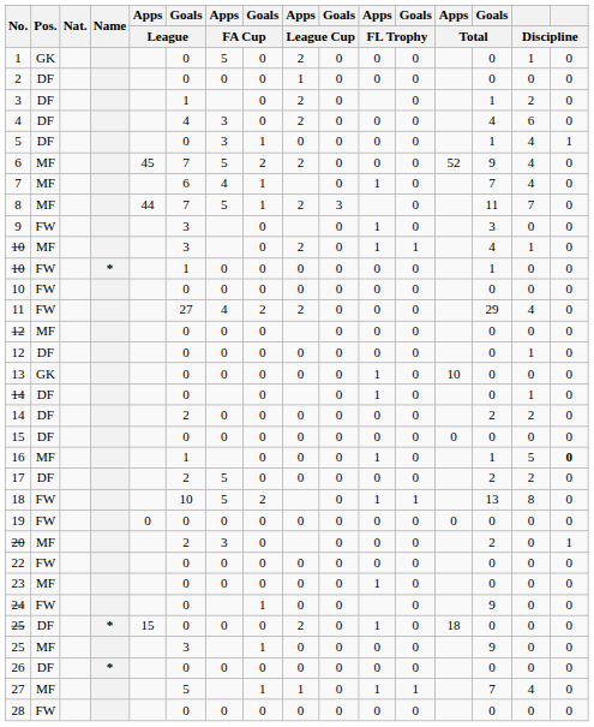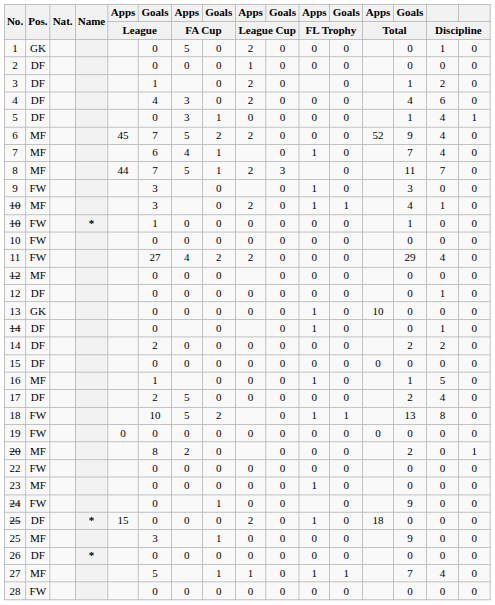 <table class="wikitable sortable plainrowheaders" style="text-align:center">
 <tr>
 <th scope="col" rowspan="2">No.</th>
 <th scope="col" rowspan="2">Pos.</th>
 <th scope="col" rowspan="2">Nat.</th>
 <th scope="col" rowspan="2">Name</th>
 <th scope="col">Apps</th>
 <th scope="col">Goals</th>
 <th scope="col">Apps</th>
 <th scope="col">Goals</th>
 <th scope="col">Apps</th>
 <th scope="col">Goals</th>
 <th scope="col">Apps</th>
 <th scope="col">Goals</th>
 <th scope="col">Apps</th>
 <th scope="col">Goals</th>
 <th scope="col"></th>
 <th scope="col"></th>
 </tr>
 <tr class="unsortable">
 <th colspan="2" width="85">League</th>
 <th colspan="2" width="85">FA Cup</th>
 <th colspan="2" width="85">League Cup</th>
 <th colspan="2" width="85">FL Trophy</th>
 <th colspan="2" width="85">Total</th>
 <th colspan="2" width="85">Discipline</th>
 </tr>
 <tr>
 <td>1</td>
 <td>GK</td>
 <td></td>
 <th scope="row"></th>
 <td></td>
 <td>0</td>
 <td>5</td>
 <td>0</td>
 <td>2</td>
 <td>0</td>
 <td>0</td>
 <td>0</td>
 <td></td>
 <td>0</td>
 <td>1</td>
 <td>0</td>
 </tr>
 <tr>
 <td>2</td>
 <td>DF</td>
 <td></td>
 <th scope="row"></th>
 <td></td>
 <td>0</td>
 <td>0</td>
 <td>0</td>
 <td>1</td>
 <td>0</td>
 <td>0</td>
 <td>0</td>
 <td></td>
 <td>0</td>
 <td>0</td>
 <td>0</td>
 </tr>
 <tr>
 <td>3</td>
 <td>DF</td>
 <td></td>
 <th scope="row"></th>
 <td></td>
 <td>1</td>
 <td></td>
 <td>0</td>
 <td>2</td>
 <td>0</td>
 <td></td>
 <td>0</td>
 <td></td>
 <td>1</td>
 <td>2</td>
 <td>0</td>
 </tr>
 <tr>
 <td>4</td>
 <td>DF</td>
 <td></td>
 <th scope="row"></th>
 <td></td>
 <td>4</td>
 <td>3</td>
 <td>0</td>
 <td>2</td>
 <td>0</td>
 <td>0</td>
 <td>0</td>
 <td></td>
 <td>4</td>
 <td>6</td>
 <td>0</td>
 </tr>
 <tr>
 <td>5</td>
 <td>DF</td>
 <td></td>
 <th scope="row"></th>
 <td></td>
 <td>0</td>
 <td>3</td>
 <td>1</td>
 <td>0</td>
 <td>0</td>
 <td>0</td>
 <td>0</td>
 <td></td>
 <td>1</td>
 <td>4</td>
 <td>1</td>
 </tr>
 <tr>
 <td>6</td>
 <td>MF</td>
 <td></td>
 <th scope="row"></th>
 <td>45</td>
 <td>7</td>
 <td>5</td>
 <td>2</td>
 <td>2</td>
 <td>0</td>
 <td>0</td>
 <td>0</td>
 <td>52</td>
 <td>9</td>
 <td>4</td>
 <td>0</td>
 </tr>
 <tr>
 <td>7</td>
 <td>MF</td>
 <td></td>
 <th scope="row"></th>
 <td></td>
 <td>6</td>
 <td>4</td>
 <td>1</td>
 <td></td>
 <td>0</td>
 <td>1</td>
 <td>0</td>
 <td></td>
 <td>7</td>
 <td>4</td>
 <td>0</td>
 </tr>
 <tr>
 <td>8</td>
 <td>MF</td>
 <td></td>
 <th scope="row"></th>
 <td>44</td>
 <td>7</td>
 <td>5</td>
 <td>1</td>
 <td>2</td>
 <td>3</td>
 <td></td>
 <td>0</td>
 <td></td>
 <td>11</td>
 <td>7</td>
 <td>0</td>
 </tr>
 <tr>
 <td>9</td>
 <td>FW</td>
 <td></td>
 <th scope="row"></th>
 <td></td>
 <td>3</td>
 <td></td>
 <td>0</td>
 <td></td>
 <td>0</td>
 <td>1</td>
 <td>0</td>
 <td></td>
 <td>3</td>
 <td>0</td>
 <td>0</td>
 </tr>
 <tr>
 <td><s>10</s> </td>
 <td>MF</td>
 <td></td>
 <th scope="row"></th>
 <td></td>
 <td>3</td>
 <td></td>
 <td>0</td>
 <td>2</td>
 <td>0</td>
 <td>1</td>
 <td>1</td>
 <td></td>
 <td>4</td>
 <td>1</td>
 <td>0</td>
 </tr>
 <tr>
 <td><s>10</s> </td>
 <td>FW</td>
 <td></td>
 <th scope="row"><em></em> *</th>
 <td></td>
 <td>1</td>
 <td>0</td>
 <td>0</td>
 <td>0</td>
 <td>0</td>
 <td>0</td>
 <td>0</td>
 <td></td>
 <td>1</td>
 <td>0</td>
 <td>0</td>
 </tr>
 <tr>
 <td>10</td>
 <td>FW</td>
 <td></td>
 <th scope="row"></th>
 <td></td>
 <td>0</td>
 <td>0</td>
 <td>0</td>
 <td>0</td>
 <td>0</td>
 <td>0</td>
 <td>0</td>
 <td></td>
 <td>0</td>
 <td>0</td>
 <td>0</td>
 </tr>
 <tr>
 <td>11</td>
 <td>FW</td>
 <td></td>
 <th scope="row"></th>
 <td></td>
 <td>27</td>
 <td>4</td>
 <td>2</td>
 <td>2</td>
 <td>0</td>
 <td>0</td>
 <td>0</td>
 <td></td>
 <td>29</td>
 <td>4</td>
 <td>0</td>
 </tr>
 <tr>
 <td><s>12</s> </td>
 <td>MF</td>
 <td></td>
 <th scope="row"></th>
 <td></td>
 <td>0</td>
 <td>0</td>
 <td>0</td>
 <td></td>
 <td>0</td>
 <td>0</td>
 <td>0</td>
 <td></td>
 <td>0</td>
 <td>0</td>
 <td>0</td>
 </tr>
 <tr>
 <td>12</td>
 <td>DF</td>
 <td></td>
 <th scope="row"></th>
 <td></td>
 <td>0</td>
 <td>0</td>
 <td>0</td>
 <td>0</td>
 <td>0</td>
 <td>0</td>
 <td>0</td>
 <td></td>
 <td>0</td>
 <td>1</td>
 <td>0</td>
 </tr>
 <tr>
 <td>13</td>
 <td>GK</td>
 <td></td>
 <th scope="row"></th>
 <td></td>
 <td>0</td>
 <td>0</td>
 <td>0</td>
 <td>0</td>
 <td>0</td>
 <td>1</td>
 <td>0</td>
 <td>10</td>
 <td>0</td>
 <td>0</td>
 <td>0</td>
 </tr>
 <tr>
 <td><s>14</s> </td>
 <td>DF</td>
 <td></td>
 <th scope="row"></th>
 <td></td>
 <td>0</td>
 <td></td>
 <td>0</td>
 <td></td>
 <td>0</td>
 <td>1</td>
 <td>0</td>
 <td></td>
 <td>0</td>
 <td>1</td>
 <td>0</td>
 </tr>
 <tr>
 <td>14</td>
 <td>DF</td>
 <td></td>
 <th scope="row"></th>
 <td></td>
 <td>2</td>
 <td>0</td>
 <td>0</td>
 <td>0</td>
 <td>0</td>
 <td>0</td>
 <td>0</td>
 <td></td>
 <td>2</td>
 <td>2</td>
 <td>0</td>
 </tr>
 <tr>
 <td>15</td>
 <td>DF</td>
 <td></td>
 <th scope="row"></th>
 <td></td>
 <td>0</td>
 <td>0</td>
 <td>0</td>
 <td>0</td>
 <td>0</td>
 <td>0</td>
 <td>0</td>
 <td>0</td>
 <td>0</td>
 <td>0</td>
 <td>0</td>
 </tr>
 <tr>
 <td>16</td>
 <td>MF</td>
 <td></td>
 <th scope="row"></th>
 <td></td>
 <td>1</td>
 <td></td>
 <td>0</td>
 <td>0</td>
 <td>0</td>
 <td>1</td>
 <td>0</td>
 <td></td>
 <td>1</td>
 <td>5</td>
-<td><strong>0</strong></td>
+<td>0</td>
 </tr>
 <tr>
 <td>17</td>
 <td>DF</td>
 <td></td>
 <th scope="row"></th>
 <td></td>
 <td>2</td>
 <td>5</td>
 <td>0</td>
 <td>0</td>
 <td>0</td>
 <td>0</td>
 <td>0</td>
 <td></td>
 <td>2</td>
-<td>2</td>
+<td>4</td>
 <td>0</td>
 </tr>
 <tr>
 <td>18</td>
 <td>FW</td>
 <td></td>
 <th scope="row"></th>
 <td></td>
 <td>10</td>
 <td>5</td>
 <td>2</td>
 <td></td>
 <td>0</td>
 <td>1</td>
 <td>1</td>
 <td></td>
 <td>13</td>
 <td>8</td>
 <td>0</td>
 </tr>
 <tr>
 <td>19</td>
 <td>FW</td>
 <td></td>
 <th scope="row"></th>
 <td>0</td>
 <td>0</td>
 <td>0</td>
 <td>0</td>
 <td>0</td>
 <td>0</td>
 <td>0</td>
 <td>0</td>
 <td>0</td>
 <td>0</td>
 <td>0</td>
 <td>0</td>
 </tr>
 <tr>
 <td><s>20</s> </td>
 <td>MF</td>
 <td></td>
 <th scope="row"></th>
 <td></td>
+<td>8</td>
 <td>2</td>
-<td>3</td>
 <td>0</td>
 <td></td>
 <td>0</td>
 <td>0</td>
 <td>0</td>
 <td></td>
 <td>2</td>
 <td>0</td>
 <td>1</td>
 </tr>
 <tr>
 <td>22</td>
 <td>FW</td>
 <td></td>
 <th scope="row"></th>
 <td></td>
 <td>0</td>
 <td>0</td>
 <td>0</td>
 <td>0</td>
 <td>0</td>
 <td>0</td>
 <td>0</td>
 <td></td>
 <td>0</td>
 <td>0</td>
 <td>0</td>
 </tr>
 <tr>
 <td>23</td>
 <td>MF</td>
 <td></td>
 <th scope="row"></th>
 <td></td>
 <td>0</td>
 <td>0</td>
 <td>0</td>
 <td>0</td>
 <td>0</td>
 <td>1</td>
 <td>0</td>
 <td></td>
 <td>0</td>
 <td>0</td>
 <td>0</td>
 </tr>
 <tr>
 <td><s>24</s> </td>
 <td>FW</td>
 <td></td>
 <th scope="row"></th>
 <td></td>
 <td>0</td>
 <td></td>
 <td>1</td>
 <td>0</td>
 <td>0</td>
 <td></td>
 <td>0</td>
 <td></td>
 <td>9</td>
 <td>0</td>
 <td>0</td>
 </tr>
 <tr>
 <td><s>25</s> </td>
 <td>DF</td>
 <td></td>
 <th scope="row"><em></em> *</th>
 <td>15</td>
 <td>0</td>
 <td>0</td>
 <td>0</td>
 <td>2</td>
 <td>0</td>
 <td>1</td>
 <td>0</td>
 <td>18</td>
 <td>0</td>
 <td>0</td>
 <td>0</td>
 </tr>
 <tr>
 <td>25</td>
 <td>MF</td>
 <td></td>
 <th scope="row"></th>
 <td></td>
 <td>3</td>
 <td></td>
 <td>1</td>
 <td>0</td>
 <td>0</td>
 <td>0</td>
 <td>0</td>
 <td></td>
 <td>9</td>
 <td>0</td>
 <td>0</td>
 </tr>
 <tr>
 <td>26</td>
 <td>DF</td>
 <td></td>
 <th scope="row"><em></em> *</th>
 <td></td>
 <td>0</td>
 <td>0</td>
 <td>0</td>
 <td>0</td>
 <td>0</td>
 <td>0</td>
 <td>0</td>
 <td></td>
 <td>0</td>
 <td>0</td>
 <td>0</td>
 </tr>
 <tr>
 <td>27</td>
 <td>MF</td>
 <td></td>
 <th scope="row"></th>
 <td></td>
 <td>5</td>
 <td></td>
 <td>1</td>
 <td>1</td>
 <td>0</td>
 <td>1</td>
 <td>1</td>
 <td></td>
 <td>7</td>
 <td>4</td>
 <td>0</td>
 </tr>
 <tr>
 <td>28</td>
 <td>FW</td>
 <td></td>
 <th scope="row"></th>
 <td></td>
 <td>0</td>
 <td>0</td>
 <td>0</td>
 <td>0</td>
 <td>0</td>
 <td>0</td>
 <td>0</td>
 <td></td>
 <td>0</td>
 <td>0</td>
 <td>0</td>
 </tr>
 </table>
